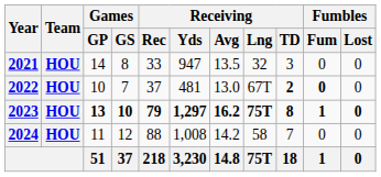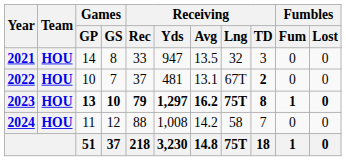 <table class="wikitable" style="text-align:center;">
 <tr>
 <th rowspan="2">Year</th>
 <th rowspan="2">Team</th>
 <th colspan="2">Games</th>
 <th colspan="5">Receiving</th>
 <th colspan="2">Fumbles</th>
 </tr>
 <tr>
 <th>GP</th>
 <th>GS</th>
 <th>Rec</th>
 <th>Yds</th>
 <th>Avg</th>
 <th>Lng</th>
 <th>TD</th>
 <th>Fum</th>
 <th>Lost</th>
 </tr>
 <tr>
 <th><a href='#'>2021</a></th>
 <th><a href='#'>HOU</a></th>
 <td>14</td>
 <td>8</td>
 <td>33</td>
 <td>947</td>
 <td>13.5</td>
 <td>32</td>
 <td>3</td>
 <td>0</td>
 <td>0</td>
 </tr>
 <tr>
 <th><a href='#'>2022</a></th>
 <th><a href='#'>HOU</a></th>
 <td>10</td>
 <td>7</td>
 <td>37</td>
 <td>481</td>
-<td>13.0</td>
+<td>13.1</td>
 <td>67T</td>
 <td><strong>2</strong></td>
-<td><strong>0</strong></td>
+<td>0</td>
 <td>0</td>
 </tr>
 <tr>
 <th><a href='#'>2023</a></th>
 <th><a href='#'>HOU</a></th>
 <td><strong>13</strong></td>
 <td><strong>10</strong></td>
 <td><strong>79</strong></td>
 <td><strong>1,297</strong></td>
 <td><strong>16.2</strong></td>
 <td><strong>75T</strong></td>
 <td><strong>8</strong></td>
 <td><strong>1</strong></td>
 <td><strong>0</strong></td>
 </tr>
 <tr>
 <th><a href='#'>2024</a></th>
 <th><a href='#'>HOU</a></th>
 <td>11</td>
 <td>12</td>
 <td>88</td>
 <td>1,008</td>
 <td>14.2</td>
 <td>58</td>
 <td>7</td>
 <td>0</td>
 <td>0</td>
 </tr>
 <tr>
 <th colspan="2"></th>
 <th>51</th>
 <th>37</th>
 <th>218</th>
 <th>3,230</th>
 <th>14.8</th>
 <th>75T</th>
 <th>18</th>
 <th>1</th>
 <th>0</th>
 </tr>
 </table>
